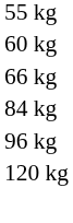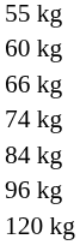 <table>
 <tr>
 <td rowspan=2>55 kg</td>
 <td rowspan=2></td>
 <td rowspan=2></td>
 <td></td>
 </tr>
 <tr>
 <td></td>
 </tr>
 <tr>
 <td rowspan=2>60 kg</td>
 <td rowspan=2></td>
 <td rowspan=2></td>
 <td></td>
 </tr>
 <tr>
 <td></td>
 </tr>
 <tr>
 <td>66 kg</td>
 <td></td>
 <td></td>
 <td></td>
 </tr>
 <tr>
+<td>74 kg</td>
+<td></td>
+<td></td>
+<td></td>
+</tr>
+<tr>
 <td>84 kg</td>
 <td></td>
 <td></td>
 <td></td>
 </tr>
 <tr>
 <td>96 kg</td>
 <td></td>
 <td></td>
 <td></td>
 </tr>
 <tr>
 <td>120 kg</td>
 <td></td>
 <td></td>
 <td></td>
 </tr>
 </table>
